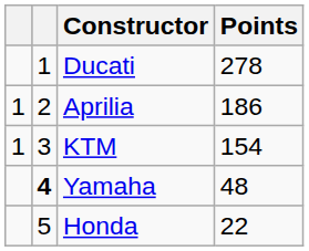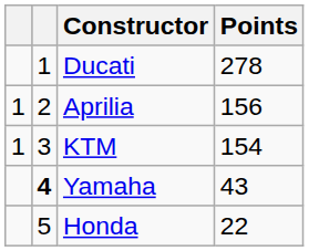 <table class="wikitable" style="font-size: 95%;">
 <tr>
 <th></th>
 <th></th>
 <th>Constructor</th>
 <th>Points</th>
 </tr>
 <tr>
 <td></td>
 <td align=center>1</td>
 <td> <a href='#'>Ducati</a></td>
 <td align=left>278</td>
 </tr>
 <tr>
 <td> 1</td>
 <td align=center>2</td>
 <td> <a href='#'>Aprilia</a></td>
-<td align=left>186</td>
+<td align=left>156</td>
 </tr>
 <tr>
 <td> 1</td>
 <td align=center>3</td>
 <td> <a href='#'>KTM</a></td>
 <td align=left>154</td>
 </tr>
 <tr>
 <td></td>
 <td align=center><strong>4</strong></td>
 <td> <a href='#'>Yamaha</a></td>
-<td align=left>48</td>
+<td align=left>43</td>
 </tr>
 <tr>
 <td></td>
 <td align=center>5</td>
 <td> <a href='#'>Honda</a></td>
 <td align=left>22</td>
 </tr>
 </table>
